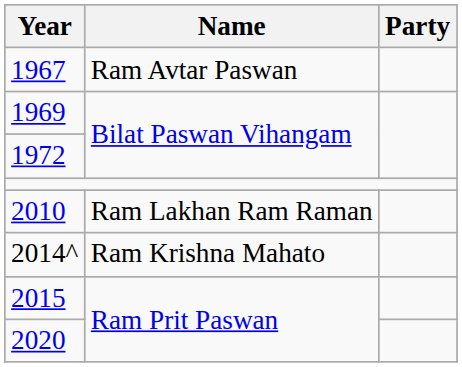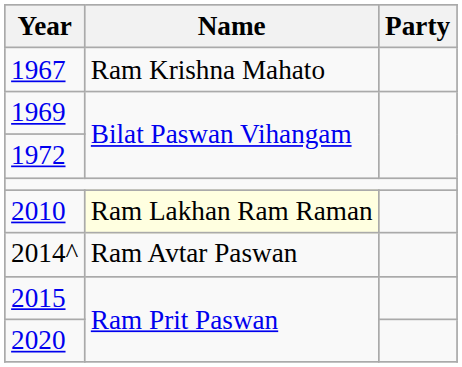 <table class="wikitable sortable">
 <tr>
 <th>Year</th>
 <th>Name</th>
 <th colspan="2">Party</th>
 </tr>
 <tr>
 <td><a href='#'>1967</a></td>
-<td>Ram Avtar Paswan</td>
+<td>Ram Krishna Mahato</td>
 <td></td>
 </tr>
 <tr>
 <td><a href='#'>1969</a></td>
 <td rowspan="2"><a href='#'>Bilat Paswan Vihangam</a></td>
 </tr>
 <tr>
 <td><a href='#'>1972</a></td>
 </tr>
 <tr>
 <td colspan="4"></td>
 </tr>
 <tr>
 <td><a href='#'>2010</a></td>
-<td>Ram Lakhan Ram Raman</td>
+<td style="background: lightyellow;">Ram Lakhan Ram Raman</td>
 <td></td>
 </tr>
 <tr>
 <td>2014^</td>
-<td>Ram Krishna Mahato</td>
+<td>Ram Avtar Paswan</td>
 </tr>
 <tr>
 <td><a href='#'>2015</a></td>
 <td rowspan="2"><a href='#'>Ram Prit Paswan</a></td>
 <td></td>
 </tr>
 <tr>
 <td><a href='#'>2020</a></td>
 </tr>
 </table>
